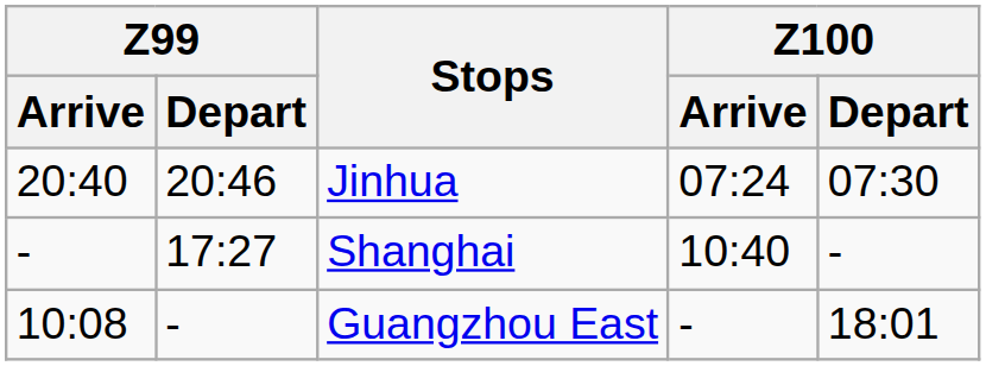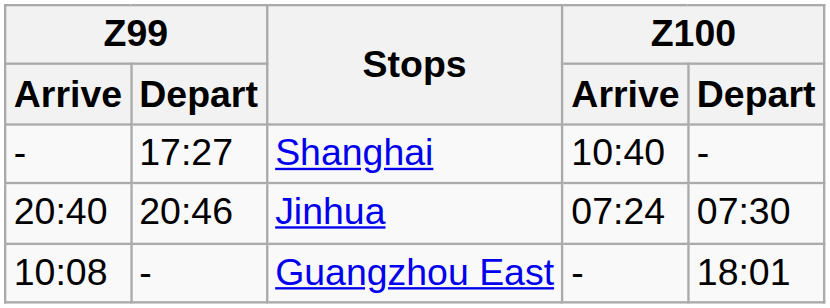 <table class="wikitable">
 <tr>
 <th colspan="2">Z99</th>
 <th rowspan="2">Stops</th>
 <th colspan="2">Z100</th>
 </tr>
 <tr>
 <th>Arrive</th>
 <th>Depart</th>
 <th>Arrive</th>
 <th>Depart</th>
 </tr>
 <tr>
+<td>-</td>
+<td>17:27</td>
+<td><a href='#'>Shanghai</a></td>
+<td>10:40</td>
+<td>-</td>
+</tr>
+<tr>
 <td>20:40</td>
 <td>20:46</td>
 <td><a href='#'>Jinhua</a></td>
 <td>07:24</td>
 <td>07:30</td>
-</tr>
-<tr>
-<td>-</td>
-<td>17:27</td>
-<td><a href='#'>Shanghai</a></td>
-<td>10:40</td>
-<td>-</td>
 </tr>
 <tr>
 <td>10:08</td>
 <td>-</td>
 <td><a href='#'>Guangzhou East</a></td>
 <td>-</td>
 <td>18:01</td>
 </tr>
 </table>
